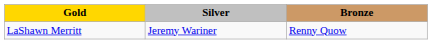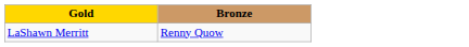 <table class="wikitable" style="text-align:left">
 <tr align="center">
 <td width=200 bgcolor=gold><strong>Gold</strong></td>
-<td width=200 bgcolor=silver><strong>Silver</strong></td>
 <td width=200 bgcolor=CC9966><strong>Bronze</strong></td>
 </tr>
 <tr>
 <td><a href='#'>LaShawn Merritt</a><br><em></em></td>
-<td><a href='#'>Jeremy Wariner</a><br><em></em></td>
 <td><a href='#'>Renny Quow</a><br><em></em></td>
 </tr>
 </table>
